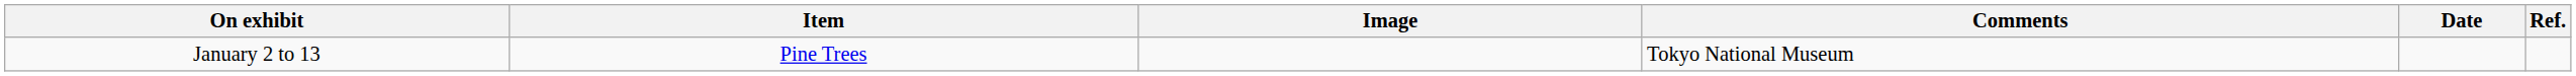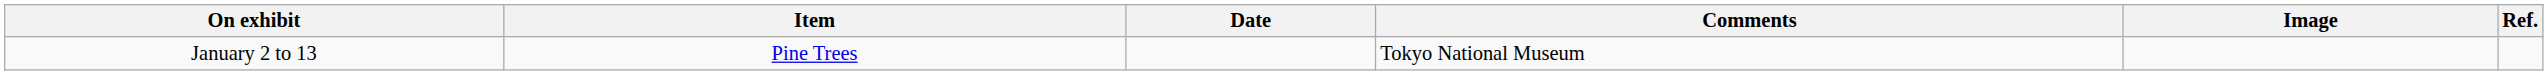 <table class="wikitable sortable"  style="width:100%;">
 <tr>
 <th width="20%" align="center">On exhibit</th>
 <th width="25%" align="center">Item</th>
+<th width="10%" align="center" data-sort-type="number">Date</th>
+<th width="30%" align="left" class="unsortable">Comments</th>
 <th width="20%" align="center" class="unsortable">Image</th>
-<th width="30%" align="left" class="unsortable">Comments</th>
-<th width="10%" align="center" data-sort-type="number">Date</th>
 <th width="5%" align="center" class="unsortable">Ref.</th>
 </tr>
 <tr>
 <td align="center">January 2 to 13</td>
 <td align="center"><a href='#'>Pine Trees</a></td>
+<td align="center"></td>
+<td>Tokyo National Museum</td>
 <td></td>
-<td>Tokyo National Museum</td>
-<td align="center"></td>
 <td></td>
 </tr>
 </table>
